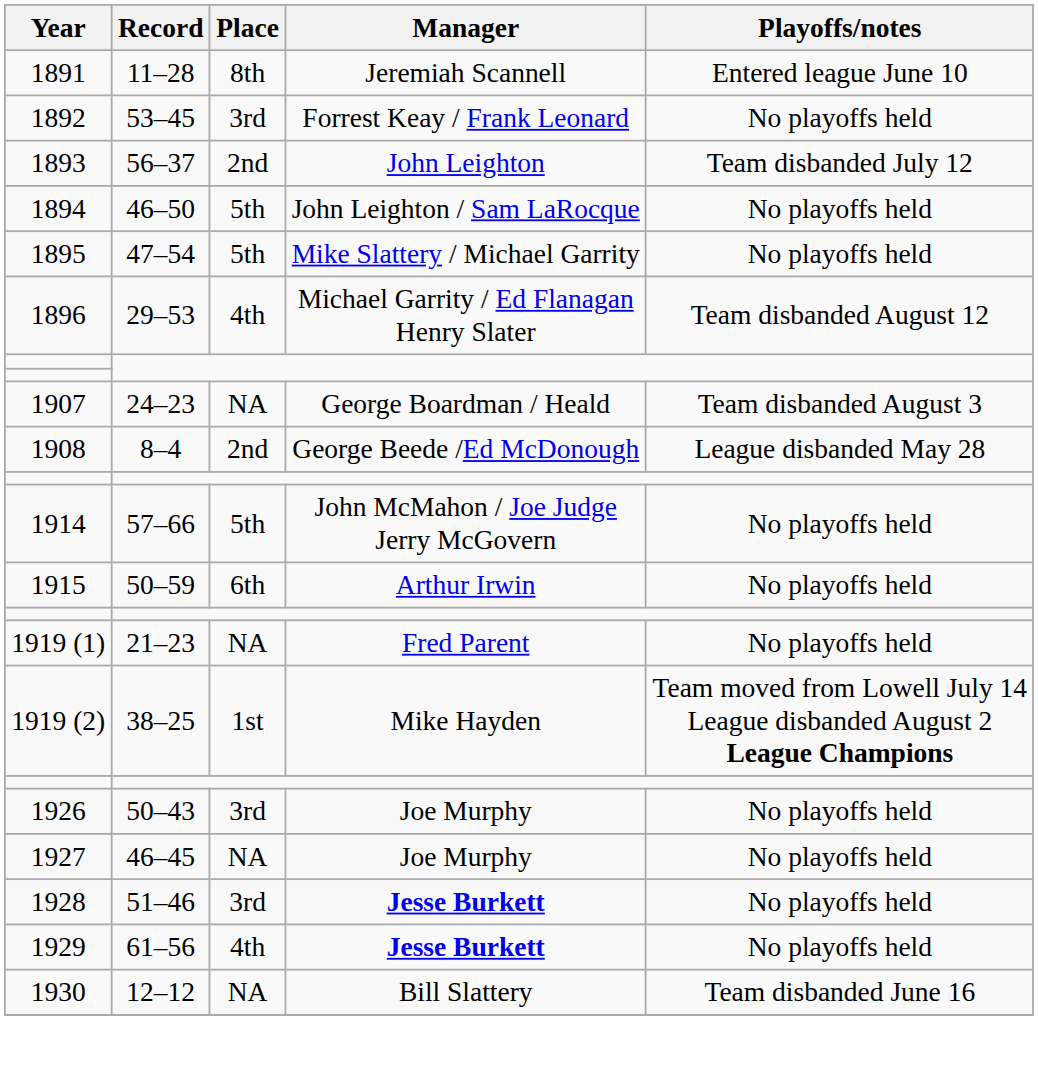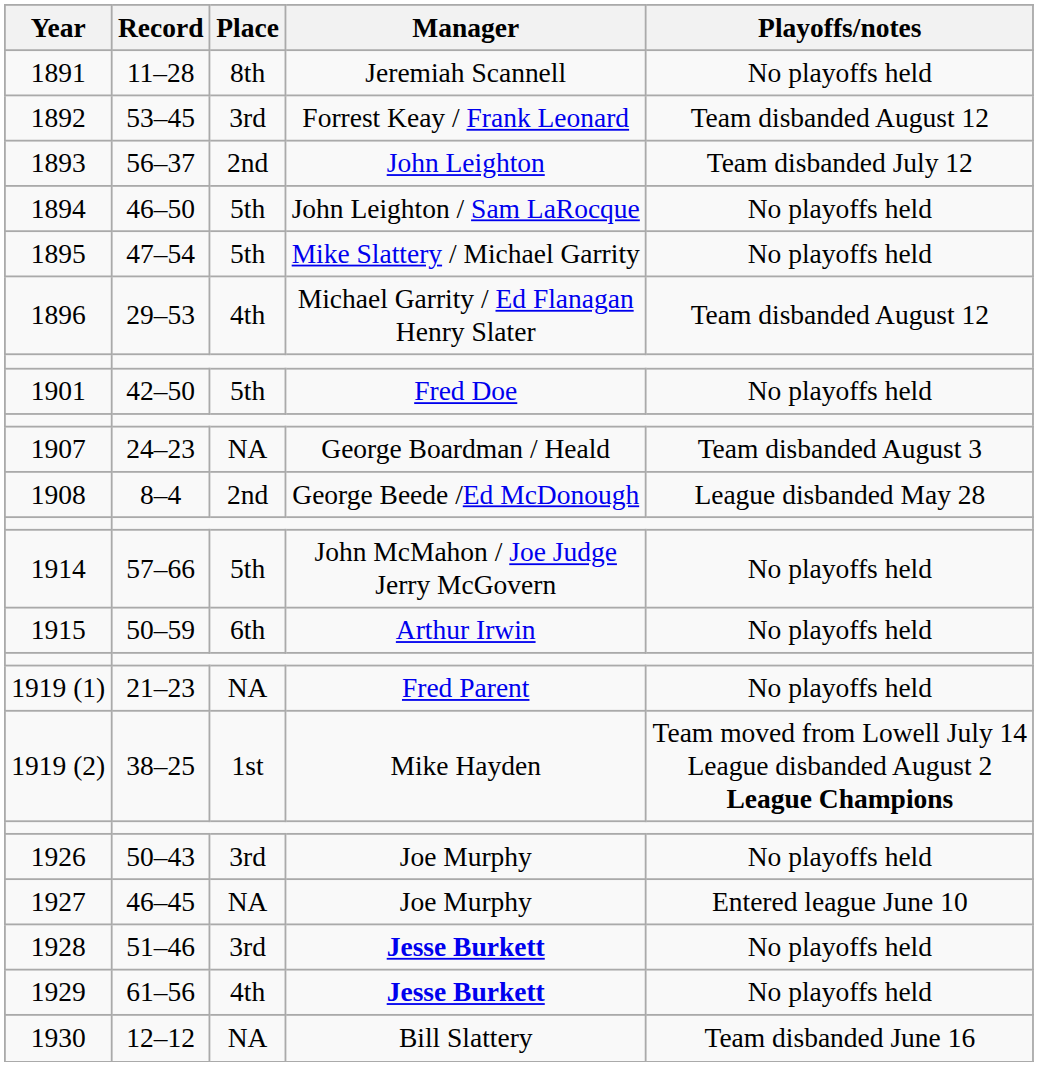 <table class="wikitable" style="text-align:center; font-size: 95%;">
 <tr>
 <th>Year</th>
 <th>Record</th>
 <th>Place</th>
 <th>Manager</th>
 <th>Playoffs/notes</th>
 </tr>
 <tr align=center>
 <td>1891</td>
 <td>11–28</td>
 <td>8th</td>
 <td>Jeremiah Scannell</td>
-<td>Entered league June 10</td>
+<td>No playoffs held</td>
 </tr>
 <tr align=center>
 <td>1892</td>
 <td>53–45</td>
 <td>3rd</td>
 <td>Forrest Keay / <a href='#'>Frank Leonard</a></td>
-<td>No playoffs held</td>
+<td>Team disbanded August 12</td>
 </tr>
 <tr align=center>
 <td>1893</td>
 <td>56–37</td>
 <td>2nd</td>
 <td><a href='#'>John Leighton</a></td>
 <td>Team disbanded July 12</td>
 </tr>
 <tr align=center>
 <td>1894</td>
 <td>46–50</td>
 <td>5th</td>
 <td>John Leighton / <a href='#'>Sam LaRocque</a></td>
 <td>No playoffs held</td>
 </tr>
 <tr align=center>
 <td>1895</td>
 <td>47–54</td>
 <td>5th</td>
 <td><a href='#'>Mike Slattery</a> / Michael Garrity</td>
 <td>No playoffs held</td>
 </tr>
 <tr align=center>
 <td>1896</td>
 <td>29–53</td>
 <td>4th</td>
 <td>Michael Garrity / <a href='#'>Ed Flanagan</a> <br>Henry Slater</td>
 <td>Team disbanded August 12</td>
 </tr>
 <tr align=center>
 <td></td>
+</tr>
+<tr align=center>
+<td>1901</td>
+<td>42–50</td>
+<td>5th</td>
+<td><a href='#'>Fred Doe</a></td>
+<td>No playoffs held</td>
 </tr>
 <tr align=center>
 <td></td>
 </tr>
 <tr align=center>
 <td>1907</td>
 <td>24–23</td>
 <td>NA</td>
 <td>George Boardman / Heald</td>
 <td>Team disbanded August 3</td>
 </tr>
 <tr align=center>
 <td>1908</td>
 <td>8–4</td>
 <td>2nd</td>
 <td>George Beede /<a href='#'>Ed McDonough</a></td>
 <td>League disbanded May 28</td>
 </tr>
 <tr align=center>
 <td></td>
 </tr>
 <tr align=center>
 <td>1914</td>
 <td>57–66</td>
 <td>5th</td>
 <td>John McMahon / <a href='#'>Joe Judge</a> <br> Jerry McGovern</td>
 <td>No playoffs held</td>
 </tr>
 <tr align=center>
 <td>1915</td>
 <td>50–59</td>
 <td>6th</td>
 <td><a href='#'>Arthur Irwin</a></td>
 <td>No playoffs held</td>
 </tr>
 <tr align=center>
 <td></td>
 </tr>
 <tr align=center>
 <td>1919 (1)</td>
 <td>21–23</td>
 <td>NA</td>
 <td><a href='#'>Fred Parent</a></td>
 <td>No playoffs held</td>
 </tr>
 <tr align=center>
 <td>1919 (2)</td>
 <td>38–25</td>
 <td>1st</td>
 <td>Mike Hayden</td>
 <td>Team moved from Lowell July 14<br>League disbanded August 2<br><strong>League Champions</strong></td>
 </tr>
 <tr align=center>
 <td></td>
 </tr>
 <tr align=center>
 <td>1926</td>
 <td>50–43</td>
 <td>3rd</td>
 <td>Joe Murphy</td>
 <td>No playoffs held</td>
 </tr>
 <tr align=center>
 <td>1927</td>
 <td>46–45</td>
 <td>NA</td>
 <td>Joe Murphy</td>
-<td>No playoffs held</td>
+<td>Entered league June 10</td>
 </tr>
 <tr align=center>
 <td>1928</td>
 <td>51–46</td>
 <td>3rd</td>
 <td><strong><a href='#'>Jesse Burkett</a></strong></td>
 <td>No playoffs held</td>
 </tr>
 <tr align=center>
 <td>1929</td>
 <td>61–56</td>
 <td>4th</td>
 <td><strong><a href='#'>Jesse Burkett</a></strong></td>
 <td>No playoffs held</td>
 </tr>
 <tr align=center>
 <td>1930</td>
 <td>12–12</td>
 <td>NA</td>
 <td>Bill Slattery</td>
 <td>Team disbanded June 16</td>
 </tr>
 <tr align=center>
 </tr>
 </table>
